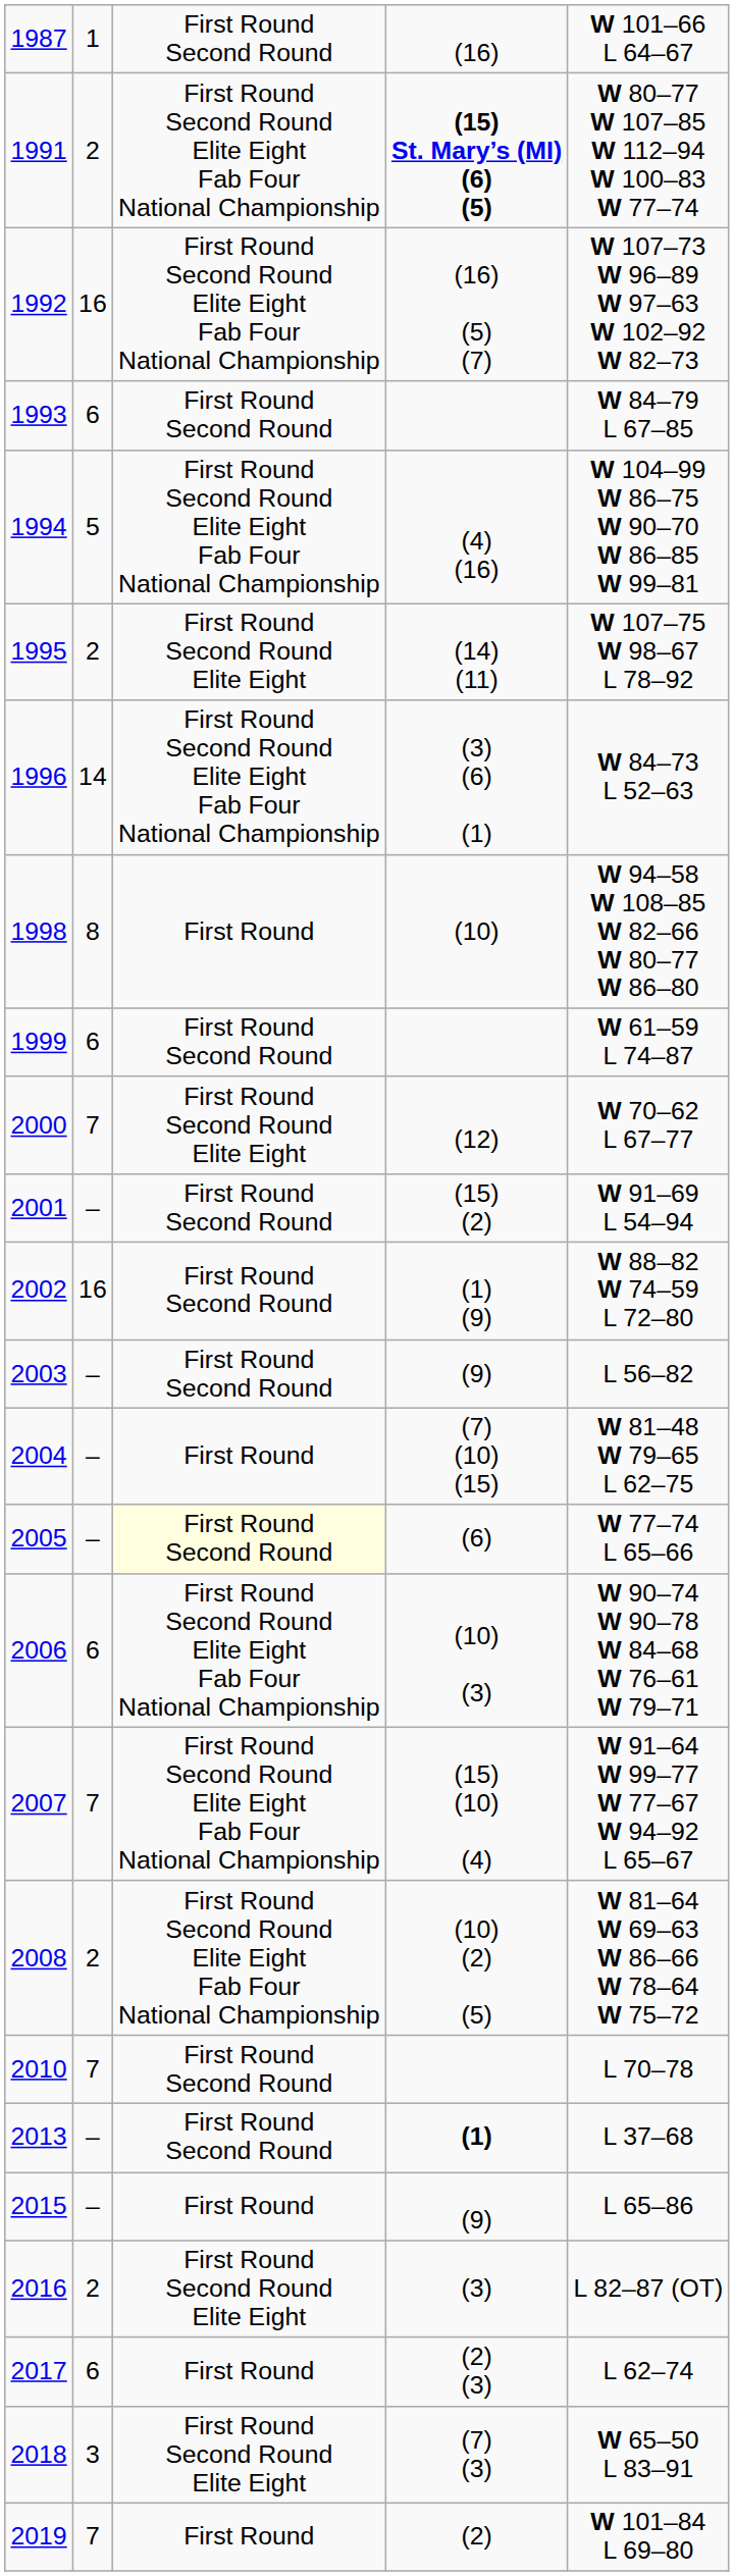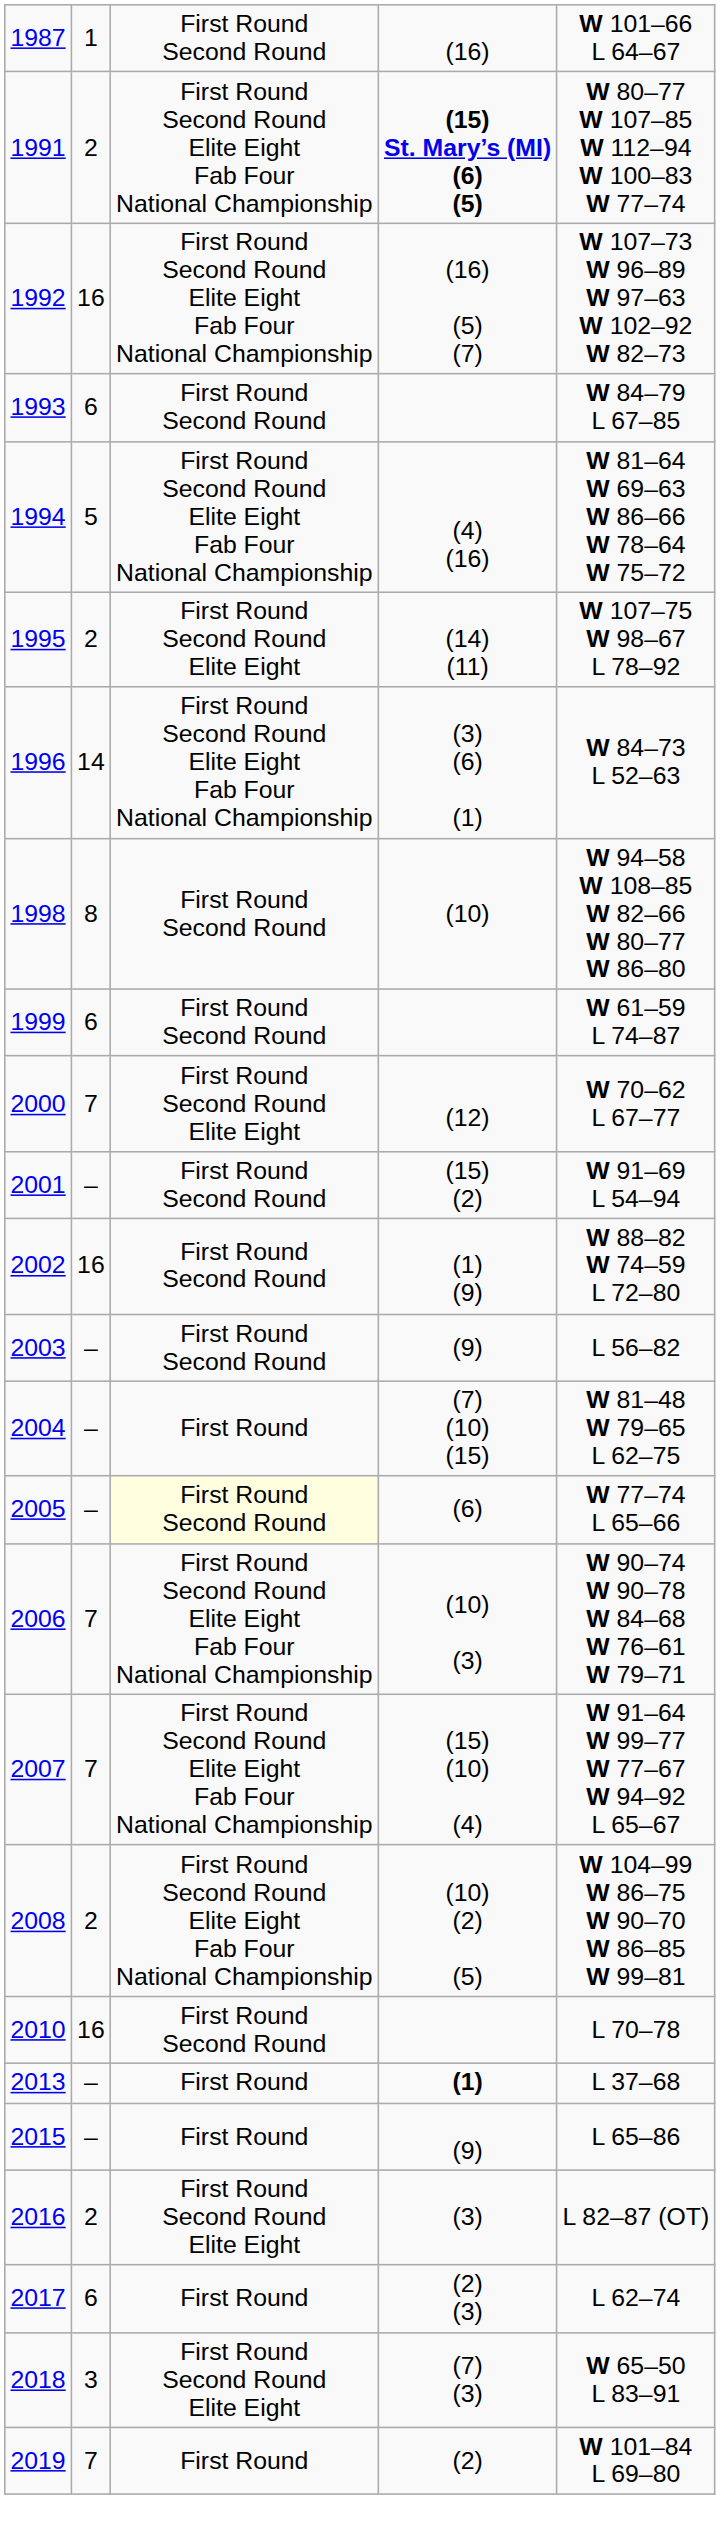 <table class="wikitable">
 <tr align="center">
 <td><a href='#'>1987</a></td>
 <td>1</td>
 <td>First Round<br>Second Round</td>
 <td><br> (16) </td>
 <td><strong>W</strong> 101–66<br>L 64–67</td>
 </tr>
 <tr align="center">
 <td><a href='#'>1991</a></td>
 <td>2</td>
 <td>First Round<br>Second Round<br>Elite Eight<br>Fab Four<br>National Championship</td>
 <td><strong><br> (15) <br><a href='#'>St. Mary’s (MI)</a><br> (6) <br> (5) </strong></td>
 <td><strong>W</strong> 80–77<br><strong>W</strong> 107–85<br><strong>W</strong> 112–94<br><strong>W</strong> 100–83<br><strong>W</strong> 77–74</td>
 </tr>
 <tr align="center">
 <td><a href='#'>1992</a></td>
 <td>16</td>
 <td>First Round<br>Second Round<br>Elite Eight<br>Fab Four<br>National Championship</td>
 <td><br> (16) <br><br> (5) <br> (7) </td>
 <td><strong>W</strong> 107–73<br><strong>W</strong> 96–89<br><strong>W</strong> 97–63<br><strong>W</strong> 102–92<br><strong>W</strong> 82–73</td>
 </tr>
 <tr align="center">
 <td><a href='#'>1993</a></td>
 <td>6</td>
 <td>First Round<br>Second Round</td>
 <td><br></td>
 <td><strong>W</strong> 84–79<br>L 67–85</td>
 </tr>
 <tr align="center">
 <td><a href='#'>1994</a></td>
 <td>5</td>
 <td>First Round<br>Second Round<br>Elite Eight<br>Fab Four<br>National Championship</td>
 <td><br><br> (4) <br> (16) <br></td>
-<td><strong>W</strong> 104–99 <br><strong>W</strong> 86–75<br><strong>W</strong> 90–70<br><strong>W</strong> 86–85<br><strong>W</strong> 99–81</td>
+<td><strong>W</strong> 81–64 <br><strong>W</strong> 69–63 <br><strong>W</strong> 86–66 <br><strong>W</strong> 78–64 <br><strong>W</strong> 75–72</td>
 </tr>
 <tr align="center">
 <td><a href='#'>1995</a></td>
 <td>2</td>
 <td>First Round<br>Second Round<br>Elite Eight</td>
 <td><br> (14) <br> (11) </td>
 <td><strong>W</strong> 107–75<br><strong>W</strong> 98–67 <br>L 78–92</td>
 </tr>
 <tr align="center">
 <td><a href='#'>1996</a></td>
 <td>14</td>
 <td>First Round<br>Second Round<br>Elite Eight<br>Fab Four<br>National Championship</td>
 <td><br> (3) <br> (6) <br><br> (1) </td>
 <td><strong>W</strong> 84–73<br>L 52–63</td>
 </tr>
 <tr align="center">
 <td><a href='#'>1998</a></td>
 <td>8</td>
-<td>First Round</td>
+<td>First Round<br>Second Round</td>
 <td>(10) </td>
 <td><strong>W</strong> 94–58<br><strong>W</strong> 108–85<br><strong>W</strong> 82–66<br><strong>W</strong> 80–77<br><strong>W</strong> 86–80</td>
 </tr>
 <tr align="center">
 <td><a href='#'>1999</a></td>
 <td>6</td>
 <td>First Round<br>Second Round</td>
 <td><br></td>
 <td><strong>W</strong> 61–59 <br>L 74–87</td>
 </tr>
 <tr align="center">
 <td><a href='#'>2000</a></td>
 <td>7</td>
 <td>First Round<br>Second Round<br>Elite Eight</td>
 <td><br> (12) </td>
 <td><strong>W</strong> 70–62 <br>L 67–77</td>
 </tr>
 <tr align="center">
 <td><a href='#'>2001</a></td>
 <td>–</td>
 <td>First Round<br>Second Round</td>
 <td>(15) <br>(2) </td>
 <td><strong>W</strong> 91–69 <br>L 54–94</td>
 </tr>
 <tr align="center">
 <td><a href='#'>2002</a></td>
 <td>16</td>
 <td>First Round<br>Second Round</td>
 <td><br> (1) <br> (9) </td>
 <td><strong>W</strong> 88–82<br><strong>W</strong> 74–59 <br>L 72–80</td>
 </tr>
 <tr align="center">
 <td><a href='#'>2003</a></td>
 <td>–</td>
 <td>First Round<br>Second Round</td>
 <td>(9) <br></td>
 <td>L 56–82</td>
 </tr>
 <tr align="center">
 <td><a href='#'>2004</a></td>
 <td>–</td>
 <td>First Round</td>
 <td>(7) <br> (10) <br> (15) </td>
 <td><strong>W</strong> 81–48 <br><strong>W</strong> 79–65 <br>L 62–75</td>
 </tr>
 <tr align="center">
 <td><a href='#'>2005</a></td>
 <td>–</td>
 <td style="background: lightyellow;">First Round<br>Second Round</td>
 <td>(6) <br></td>
 <td><strong>W</strong> 77–74 <br>L 65–66</td>
 </tr>
 <tr align="center">
 <td><a href='#'>2006</a></td>
-<td>6</td>
+<td>7</td>
 <td>First Round<br>Second Round<br>Elite Eight<br>Fab Four<br>National Championship</td>
 <td><br> (10) <br><br> (3) <br></td>
 <td><strong>W</strong> 90–74 <br><strong>W</strong> 90–78 <br><strong>W</strong> 84–68 <br><strong>W</strong> 76–61 <br><strong>W</strong> 79–71</td>
 </tr>
 <tr align="center">
 <td><a href='#'>2007</a></td>
 <td>7</td>
 <td>First Round<br>Second Round<br>Elite Eight<br>Fab Four<br>National Championship</td>
 <td><br> (15) <br> (10) <br> <br> (4) </td>
 <td><strong>W</strong> 91–64 <br><strong>W</strong> 99–77<br><strong>W</strong> 77–67 <br><strong>W</strong> 94–92 <br>L 65–67</td>
 </tr>
 <tr align="center">
 <td><a href='#'>2008</a></td>
 <td>2</td>
 <td>First Round<br>Second Round<br>Elite Eight<br>Fab Four<br>National Championship</td>
 <td><br> (10) <br> (2) <br> <br> (5) </td>
-<td><strong>W</strong> 81–64 <br><strong>W</strong> 69–63 <br><strong>W</strong> 86–66 <br><strong>W</strong> 78–64 <br><strong>W</strong> 75–72</td>
+<td><strong>W</strong> 104–99 <br><strong>W</strong> 86–75<br><strong>W</strong> 90–70<br><strong>W</strong> 86–85<br><strong>W</strong> 99–81</td>
 </tr>
 <tr align="center">
 <td><a href='#'>2010</a></td>
-<td>7</td>
+<td>16</td>
 <td>First Round<br>Second Round</td>
 <td></td>
 <td>L 70–78</td>
 </tr>
 <tr align="center">
 <td><a href='#'>2013</a></td>
 <td>–</td>
-<td>First Round<br>Second Round</td>
+<td>First Round</td>
 <td><strong>(1) </strong></td>
 <td>L 37–68</td>
 </tr>
 <tr align="center">
 <td><a href='#'>2015</a></td>
 <td>–</td>
 <td>First Round</td>
 <td><br> (9) </td>
 <td>L 65–86</td>
 </tr>
 <tr align="center">
 <td><a href='#'>2016</a></td>
 <td>2</td>
 <td>First Round<br>Second Round<br>Elite Eight</td>
 <td>(3) </td>
 <td>L 82–87 (OT)</td>
 </tr>
 <tr align="center">
 <td><a href='#'>2017</a></td>
 <td>6</td>
 <td>First Round</td>
 <td>(2) <br> (3) </td>
 <td>L 62–74</td>
 </tr>
 <tr align="center">
 <td><a href='#'>2018</a></td>
 <td>3</td>
 <td>First Round<br>Second Round<br>Elite Eight</td>
 <td>(7) <br> (3) </td>
 <td><strong>W</strong> 65–50 <br>L 83–91</td>
 </tr>
 <tr align="center">
 <td><a href='#'>2019</a></td>
 <td>7</td>
 <td>First Round</td>
 <td>(2) </td>
 <td><strong>W</strong> 101–84 <br>L 69–80</td>
 </tr>
 </table>
